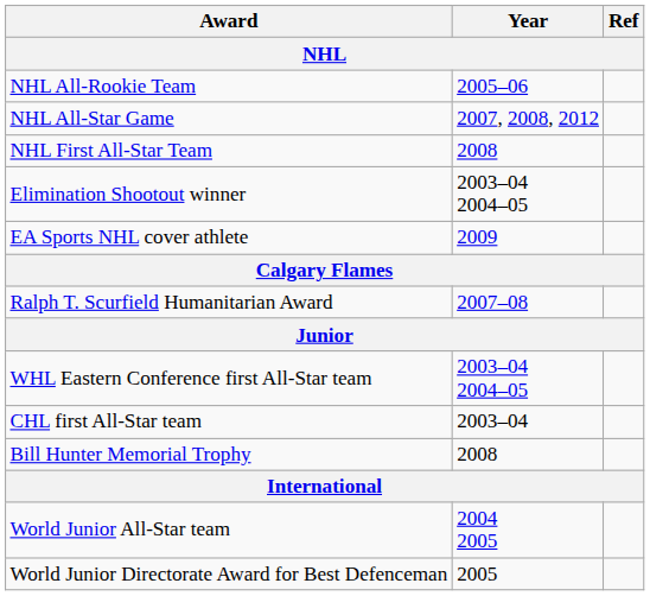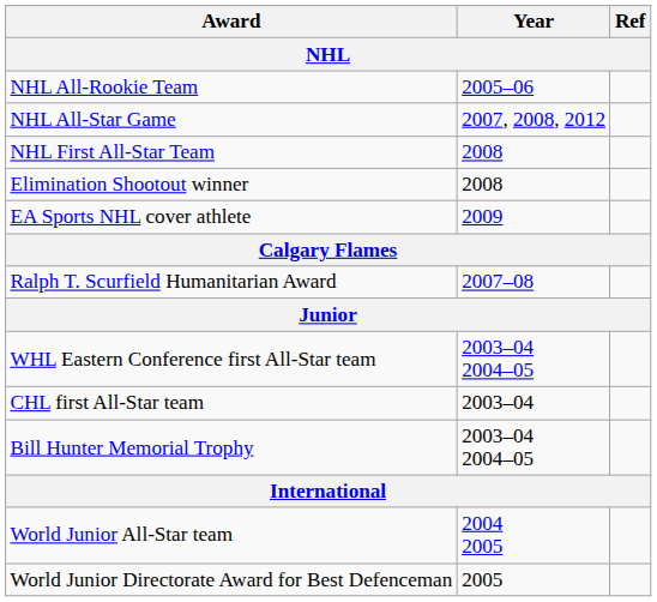 <table class="wikitable">
 <tr>
 <th>Award</th>
 <th>Year</th>
 <th>Ref</th>
 </tr>
 <tr>
 <th colspan="3"><a href='#'>NHL</a></th>
 </tr>
 <tr>
 <td><a href='#'>NHL All-Rookie Team</a></td>
 <td><a href='#'>2005–06</a></td>
 <td></td>
 </tr>
 <tr>
 <td><a href='#'>NHL All-Star Game</a></td>
 <td><a href='#'>2007</a>, <a href='#'>2008</a>, <a href='#'>2012</a></td>
 <td></td>
 </tr>
 <tr>
 <td><a href='#'>NHL First All-Star Team</a></td>
 <td><a href='#'>2008</a><br></td>
 <td></td>
 </tr>
 <tr>
 <td><a href='#'>Elimination Shootout</a> winner</td>
-<td>2003–04<br>2004–05</td>
+<td>2008</td>
 <td></td>
 </tr>
 <tr>
 <td><a href='#'>EA Sports NHL</a> cover athlete</td>
 <td><a href='#'>2009</a></td>
 </tr>
 <tr>
 <th colspan="3"><a href='#'>Calgary Flames</a></th>
 </tr>
 <tr>
 <td><a href='#'>Ralph T. Scurfield</a> Humanitarian Award</td>
 <td><a href='#'>2007–08</a></td>
 <td></td>
 </tr>
 <tr>
 <th colspan="3"><a href='#'>Junior</a></th>
 </tr>
 <tr>
 <td><a href='#'>WHL</a> Eastern Conference first All-Star team</td>
 <td><a href='#'>2003–04</a><br> <a href='#'>2004–05</a></td>
 <td></td>
 </tr>
 <tr>
 <td><a href='#'>CHL</a> first All-Star team</td>
 <td>2003–04</td>
 <td></td>
 </tr>
 <tr>
 <td><a href='#'>Bill Hunter Memorial Trophy</a></td>
-<td>2008</td>
+<td>2003–04<br>2004–05</td>
 <td></td>
 </tr>
 <tr>
 <th colspan="3"><a href='#'>International</a></th>
 </tr>
 <tr>
 <td><a href='#'>World Junior</a> All-Star team</td>
 <td><a href='#'>2004</a><br><a href='#'>2005</a></td>
 <td></td>
 </tr>
 <tr>
 <td>World Junior Directorate Award for Best Defenceman</td>
 <td>2005</td>
 <td></td>
 </tr>
 </table>
